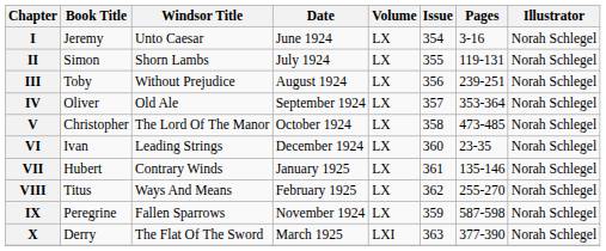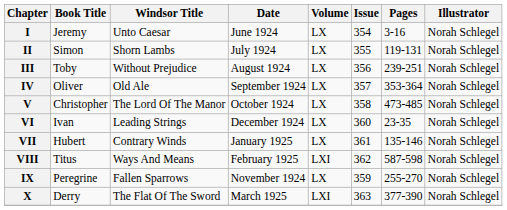 <table class="wikitable plainrowheaders sortable" style="margin-right: 0;">
 <tr>
 <th scope="col">Chapter</th>
 <th scope="col">Book Title</th>
 <th scope="col">Windsor Title</th>
 <th scope="col">Date</th>
 <th scope="col">Volume</th>
 <th scope="col">Issue</th>
 <th scope="col">Pages</th>
 <th scope="col">Illustrator</th>
 </tr>
 <tr>
 <th scope="row">I</th>
 <td>Jeremy</td>
 <td>Unto Caesar</td>
 <td>June 1924</td>
 <td>LX</td>
 <td>354</td>
 <td>3-16</td>
 <td>Norah Schlegel</td>
 </tr>
 <tr>
 <th scope="row">II</th>
 <td>Simon</td>
 <td>Shorn Lambs</td>
 <td>July 1924</td>
 <td>LX</td>
 <td>355</td>
 <td>119-131</td>
 <td>Norah Schlegel</td>
 </tr>
 <tr>
 <th scope="row">III</th>
 <td>Toby</td>
 <td>Without Prejudice</td>
 <td>August 1924</td>
 <td>LX</td>
 <td>356</td>
 <td>239-251</td>
 <td>Norah Schlegel</td>
 </tr>
 <tr>
 <th scope="row">IV</th>
 <td>Oliver</td>
 <td>Old Ale</td>
 <td>September 1924</td>
 <td>LX</td>
 <td>357</td>
 <td>353-364</td>
 <td>Norah Schlegel</td>
 </tr>
 <tr>
 <th scope="row">V</th>
 <td>Christopher</td>
 <td>The Lord Of The Manor</td>
 <td>October 1924</td>
 <td>LX</td>
 <td>358</td>
 <td>473-485</td>
 <td>Norah Schlegel</td>
 </tr>
 <tr>
 <th scope="row">VI</th>
 <td>Ivan</td>
 <td>Leading Strings</td>
 <td>December 1924</td>
 <td>LX</td>
 <td>360</td>
 <td>23-35</td>
 <td>Norah Schlegel</td>
 </tr>
 <tr>
 <th scope="row">VII</th>
 <td>Hubert</td>
 <td>Contrary Winds</td>
 <td>January 1925</td>
 <td>LX</td>
 <td>361</td>
 <td>135-146</td>
 <td>Norah Schlegel</td>
 </tr>
 <tr>
 <th scope="row">VIII</th>
 <td>Titus</td>
 <td>Ways And Means</td>
 <td>February 1925</td>
-<td>LX</td>
+<td>LXI</td>
 <td>362</td>
-<td>255-270</td>
+<td>587-598</td>
 <td>Norah Schlegel</td>
 </tr>
 <tr>
 <th scope="row">IX</th>
 <td>Peregrine</td>
 <td>Fallen Sparrows</td>
 <td>November 1924</td>
 <td>LX</td>
 <td>359</td>
-<td>587-598</td>
+<td>255-270</td>
 <td>Norah Schlegel</td>
 </tr>
 <tr>
 <th scope="row">X</th>
 <td>Derry</td>
 <td>The Flat Of The Sword</td>
 <td>March 1925</td>
 <td>LXI</td>
 <td>363</td>
 <td>377-390</td>
 <td>Norah Schlegel</td>
 </tr>
 <tr>
 </tr>
 </table>
